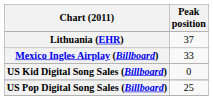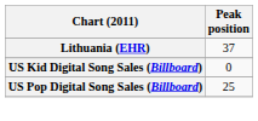 <table class="wikitable sortable plainrowheaders" style="text-align:center">
 <tr>
 <th scope="col">Chart (2011)</th>
 <th scope="col">Peak<br> position</th>
 </tr>
 <tr>
 </tr>
 <tr>
 </tr>
 <tr>
 </tr>
 <tr>
 <th scope="row">Lithuania (<a href='#'>EHR</a>)</th>
 <td>37</td>
-</tr>
-<tr>
-<th scope="row"><a href='#'>Mexico Ingles Airplay</a> (<em><a href='#'>Billboard</a></em>)</th>
-<td>33</td>
 </tr>
 <tr>
 </tr>
 <tr>
 </tr>
 <tr>
 </tr>
 <tr>
 </tr>
 <tr>
 <th scope="row">US Kid Digital Song Sales (<em><a href='#'>Billboard</a></em>)</th>
 <td>0</td>
 </tr>
 <tr>
 </tr>
 <tr>
 <th scope="row">US Pop Digital Song Sales (<em><a href='#'>Billboard</a></em>)</th>
 <td>25</td>
 </tr>
 <tr>
 </tr>
 </table>
